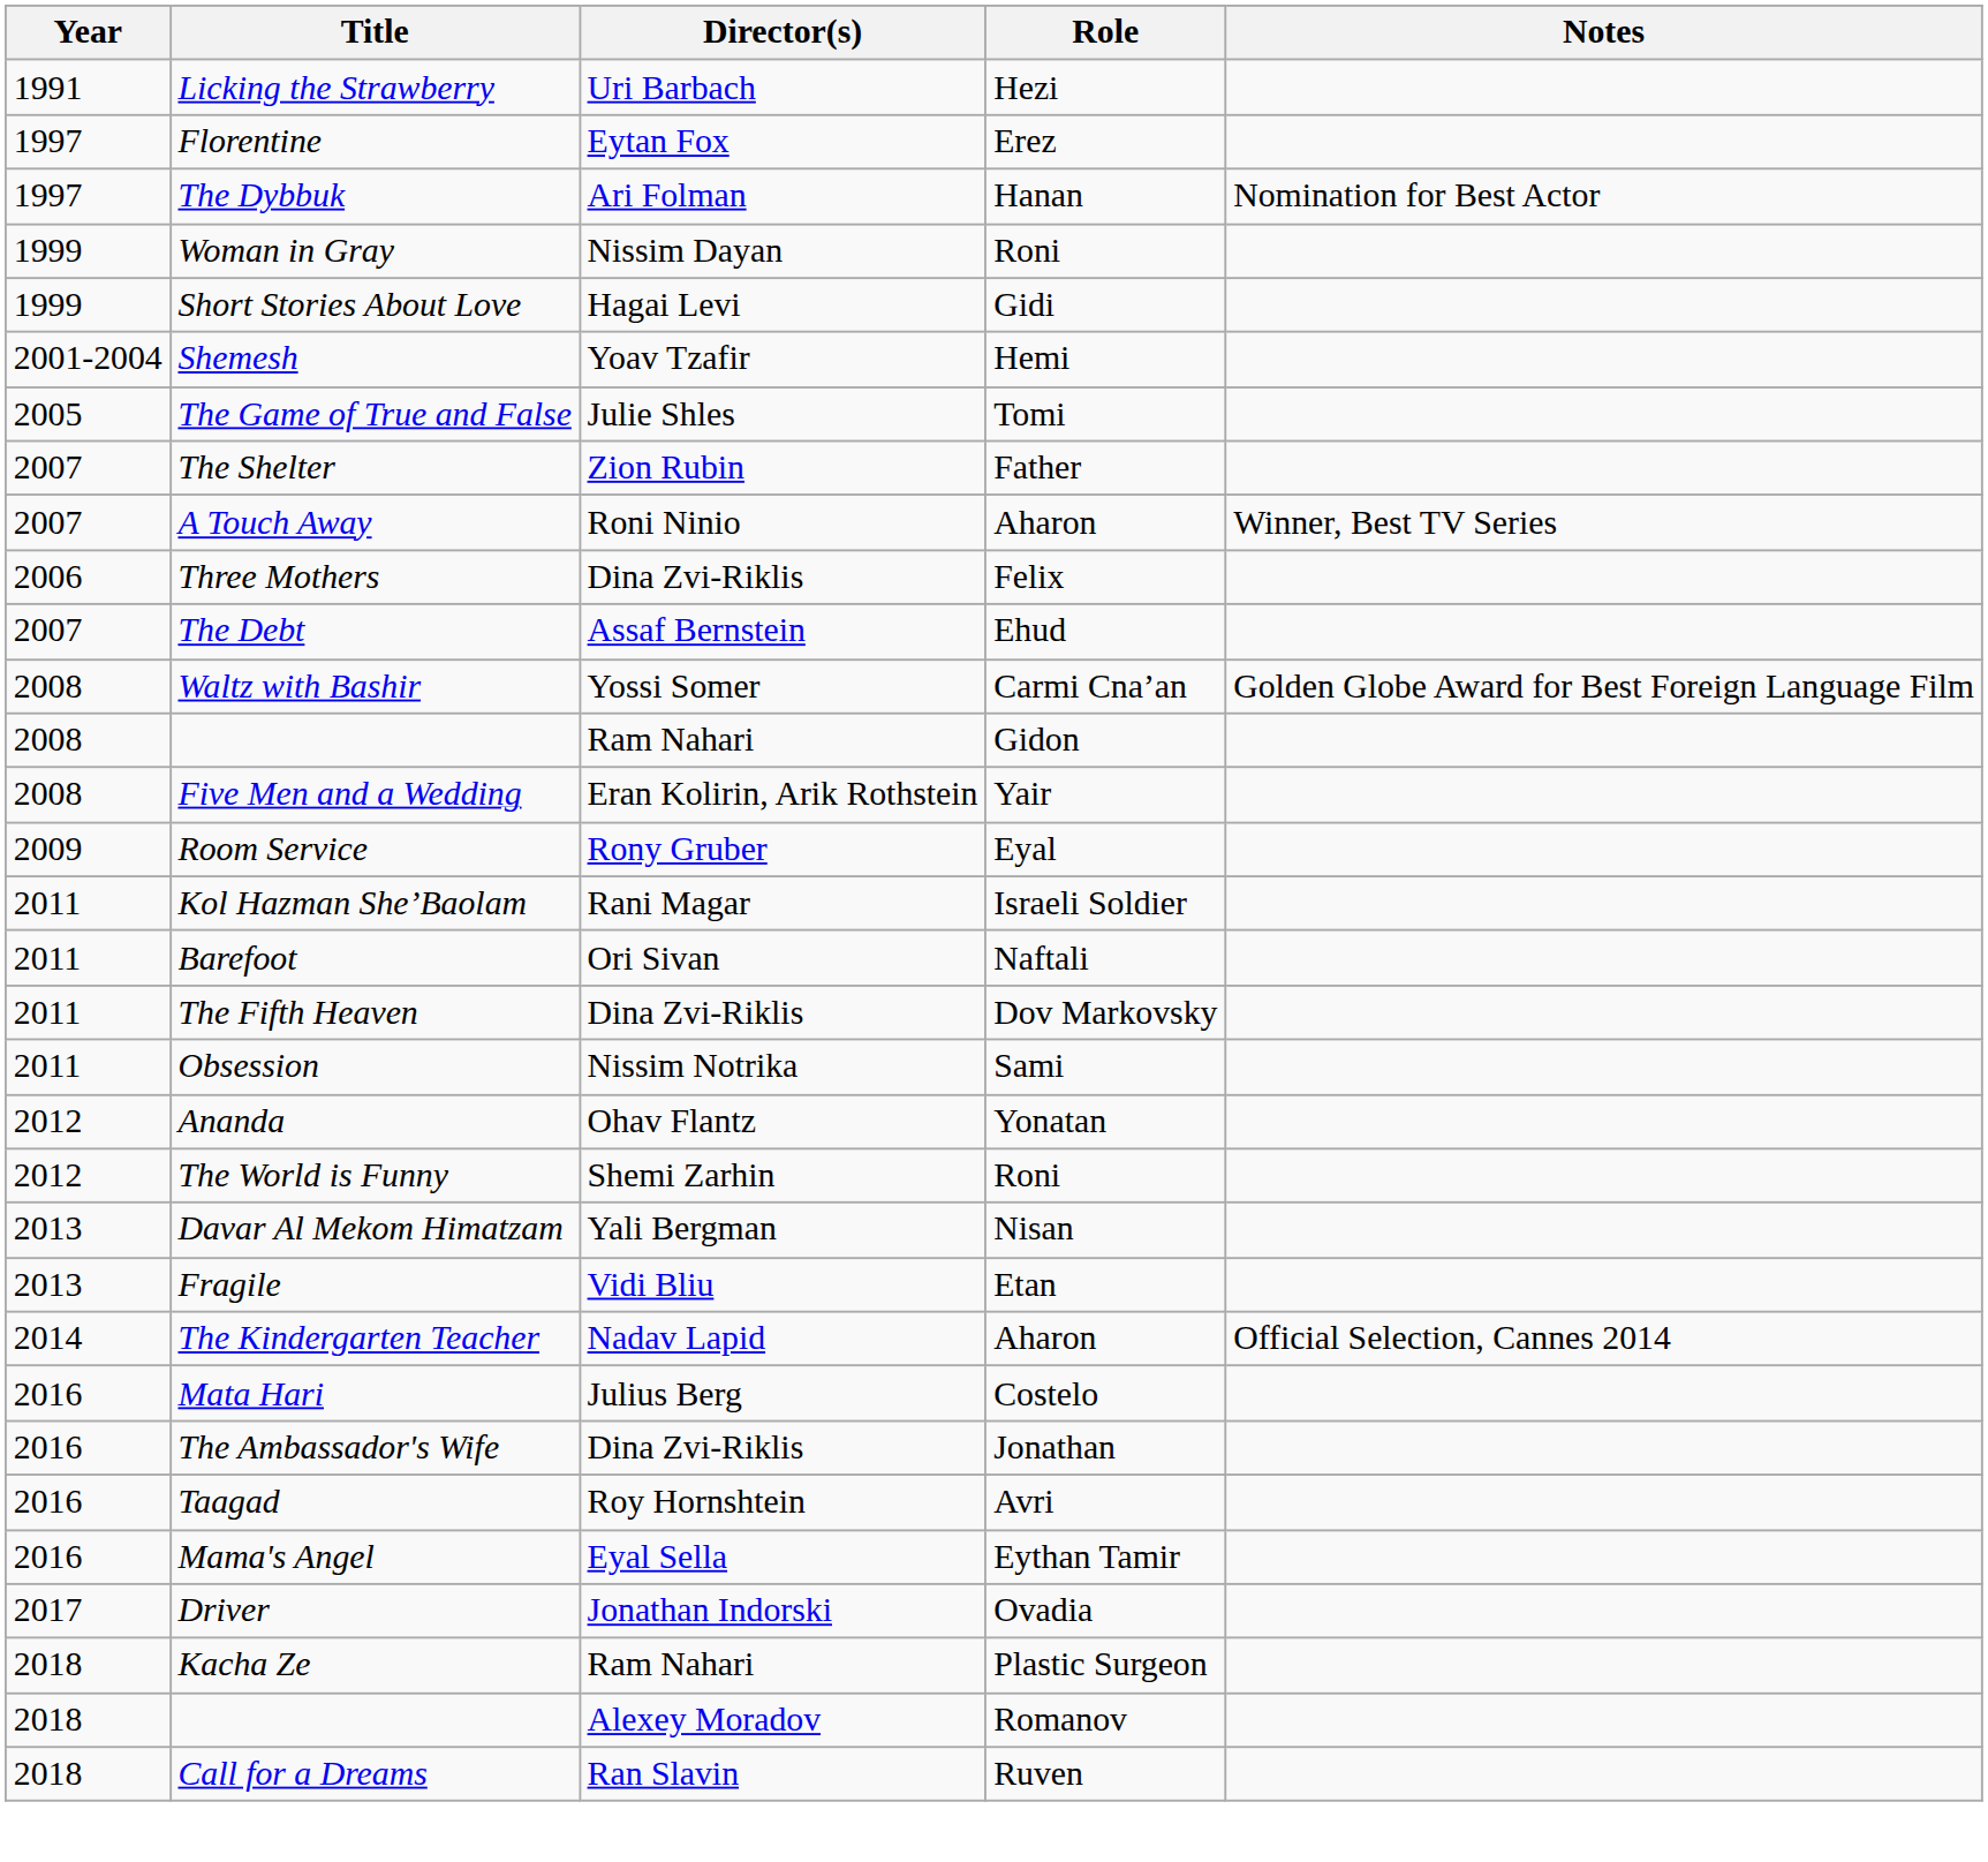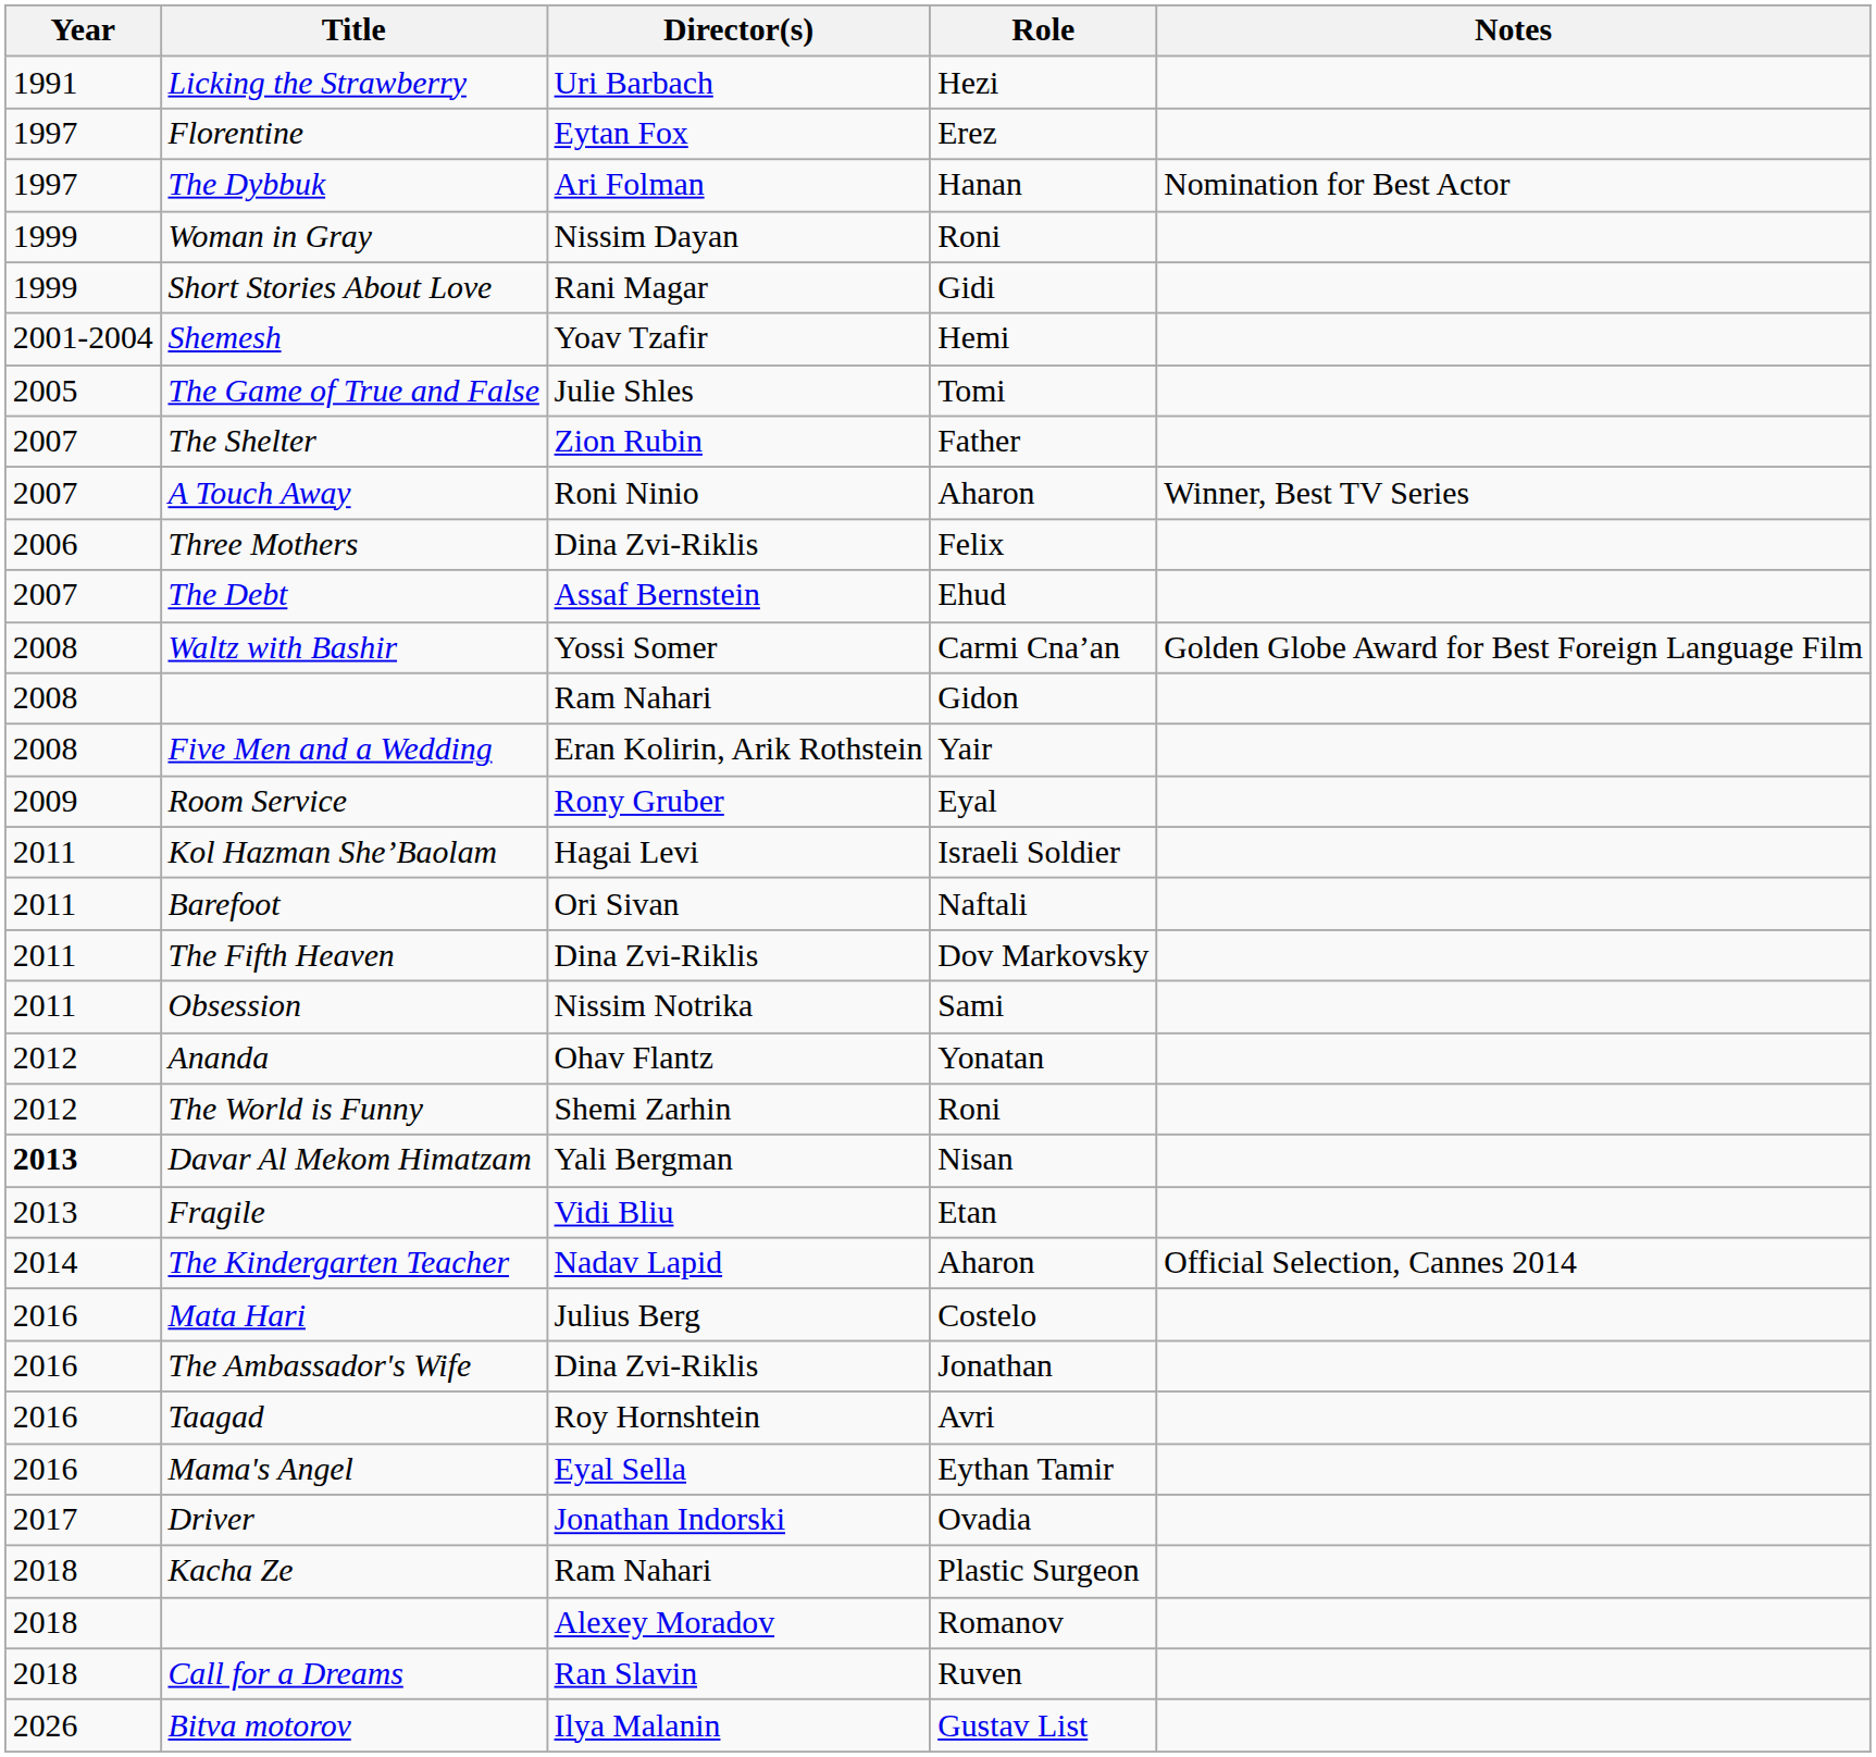 <table class="wikitable sortable">
 <tr>
 <th>Year</th>
 <th>Title</th>
 <th>Director(s)</th>
 <th>Role</th>
 <th>Notes</th>
 </tr>
 <tr>
 <td>1991</td>
 <td><em><a href='#'>Licking the Strawberry</a></em></td>
 <td><a href='#'>Uri Barbach</a></td>
 <td>Hezi</td>
 <td></td>
 </tr>
 <tr>
 <td>1997</td>
 <td><em>Florentine</em></td>
 <td><a href='#'>Eytan Fox</a></td>
 <td>Erez</td>
 <td></td>
 </tr>
 <tr>
 <td>1997</td>
 <td><a href='#'><em>The Dybbuk</em></a></td>
 <td><a href='#'>Ari Folman</a></td>
 <td>Hanan</td>
 <td>Nomination for Best Actor</td>
 </tr>
 <tr>
 <td>1999</td>
 <td><em>Woman in Gray</em></td>
 <td>Nissim Dayan</td>
 <td>Roni</td>
 <td></td>
 </tr>
 <tr>
 <td>1999</td>
 <td><em>Short Stories About Love</em></td>
-<td>Hagai Levi</td>
+<td>Rani Magar</td>
 <td>Gidi</td>
 <td></td>
 </tr>
 <tr>
 <td>2001-2004</td>
 <td><a href='#'><em>Shemesh</em></a></td>
 <td>Yoav Tzafir</td>
 <td>Hemi</td>
 <td></td>
 </tr>
 <tr>
 <td>2005</td>
 <td><em><a href='#'>The Game of True and False</a></em></td>
 <td>Julie Shles</td>
 <td>Tomi</td>
 <td></td>
 </tr>
 <tr>
 <td>2007</td>
 <td><em>The Shelter</em></td>
 <td><a href='#'>Zion Rubin</a></td>
 <td>Father</td>
 <td></td>
 </tr>
 <tr>
 <td>2007</td>
 <td><a href='#'><em>A Touch Away</em></a></td>
 <td>Roni Ninio</td>
 <td>Aharon</td>
 <td>Winner, Best TV Series</td>
 </tr>
 <tr>
 <td>2006</td>
 <td><em>Three Mothers</em></td>
 <td>Dina Zvi-Riklis</td>
 <td>Felix</td>
 <td></td>
 </tr>
 <tr>
 <td>2007</td>
 <td><a href='#'><em>The Debt</em></a></td>
 <td><a href='#'>Assaf Bernstein</a></td>
 <td>Ehud</td>
 <td></td>
 </tr>
 <tr>
 <td>2008</td>
 <td><em><a href='#'>Waltz with Bashir</a></em></td>
 <td>Yossi Somer</td>
 <td>Carmi Cna’an</td>
 <td>Golden Globe Award for Best Foreign Language Film</td>
 </tr>
 <tr>
 <td>2008</td>
 <td><em></em></td>
 <td>Ram Nahari</td>
 <td>Gidon</td>
 <td></td>
 </tr>
 <tr>
 <td>2008</td>
 <td><em><a href='#'>Five Men and a Wedding</a></em></td>
 <td>Eran Kolirin, Arik Rothstein</td>
 <td>Yair</td>
 <td></td>
 </tr>
 <tr>
 <td>2009</td>
 <td><em>Room Service</em></td>
 <td><a href='#'>Rony Gruber</a></td>
 <td>Eyal</td>
 <td></td>
 </tr>
 <tr>
 <td>2011</td>
 <td><em>Kol Hazman She’Baolam</em></td>
-<td>Rani Magar</td>
+<td>Hagai Levi</td>
 <td>Israeli Soldier</td>
 <td></td>
 </tr>
 <tr>
 <td>2011</td>
 <td><em>Barefoot</em></td>
 <td>Ori Sivan</td>
 <td>Naftali</td>
 <td></td>
 </tr>
 <tr>
 <td>2011</td>
 <td><em>The Fifth Heaven</em></td>
 <td>Dina Zvi-Riklis</td>
 <td>Dov Markovsky</td>
 <td></td>
 </tr>
 <tr>
 <td>2011</td>
 <td><em>Obsession</em></td>
 <td>Nissim Notrika</td>
 <td>Sami</td>
 <td></td>
 </tr>
 <tr>
 <td>2012</td>
 <td><em>Ananda</em></td>
 <td>Ohav Flantz</td>
 <td>Yonatan</td>
 <td></td>
 </tr>
 <tr>
 <td>2012</td>
 <td><em>The World is Funny</em></td>
 <td>Shemi Zarhin</td>
 <td>Roni</td>
 <td></td>
 </tr>
 <tr>
-<td>2013</td>
+<td><strong>2013</strong></td>
 <td><em>Davar Al Mekom Himatzam</em></td>
 <td>Yali Bergman</td>
 <td>Nisan</td>
 <td></td>
 </tr>
 <tr>
 <td>2013</td>
 <td><em>Fragile</em></td>
 <td><a href='#'>Vidi Bliu</a></td>
 <td>Etan</td>
 <td></td>
 </tr>
 <tr>
 <td>2014</td>
 <td><a href='#'><em>The Kindergarten Teacher</em></a></td>
 <td><a href='#'>Nadav Lapid</a></td>
 <td>Aharon</td>
 <td>Official Selection, Cannes 2014</td>
 </tr>
 <tr>
 <td>2016</td>
 <td><em><a href='#'>Mata Hari</a></em></td>
 <td>Julius Berg</td>
 <td>Costelo</td>
 <td></td>
 </tr>
 <tr>
 <td>2016</td>
 <td><em>The Ambassador's Wife</em></td>
 <td>Dina Zvi-Riklis</td>
 <td>Jonathan</td>
 <td></td>
 </tr>
 <tr>
 <td>2016</td>
 <td><em>Taagad</em></td>
 <td>Roy Hornshtein</td>
 <td>Avri</td>
 <td></td>
 </tr>
 <tr>
 <td>2016</td>
 <td><em>Mama's Angel</em></td>
 <td><a href='#'>Eyal Sella</a></td>
 <td>Eythan Tamir</td>
 <td></td>
 </tr>
 <tr>
 <td>2017</td>
 <td><em>Driver</em></td>
 <td><a href='#'>Jonathan Indorski</a></td>
 <td>Ovadia</td>
 <td></td>
 </tr>
 <tr>
 <td>2018</td>
 <td><em>Kacha Ze</em></td>
 <td>Ram Nahari</td>
 <td>Plastic Surgeon</td>
 <td></td>
 </tr>
 <tr>
 <td>2018</td>
 <td><em></em></td>
 <td><a href='#'>Alexey Moradov</a></td>
 <td>Romanov</td>
 <td></td>
 </tr>
 <tr>
 <td>2018</td>
 <td><em><a href='#'>Call for a Dreams</a></em></td>
 <td><a href='#'>Ran Slavin</a></td>
 <td>Ruven</td>
 <td></td>
 </tr>
+<tr>
+<td>2026</td>
+<td><em><a href='#'>Bitva motorov</a></em></td>
+<td><a href='#'>Ilya Malanin</a></td>
+<td><a href='#'>Gustav List</a></td>
+<td></td>
+</tr>
 </table>
